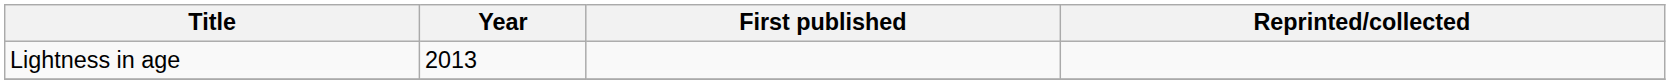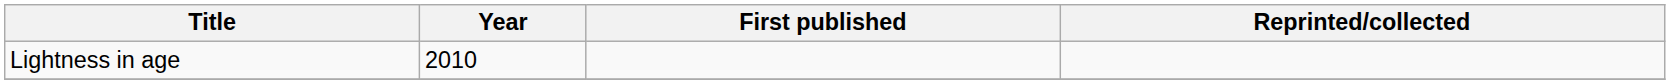 <table class='wikitable sortable' width='90%'>
 <tr>
 <th width=25%>Title</th>
 <th>Year</th>
 <th>First published</th>
 <th>Reprinted/collected</th>
 </tr>
 <tr>
 <td>Lightness in age</td>
-<td>2013</td>
+<td>2010</td>
 <td></td>
 <td></td>
 </tr>
 <tr>
 </tr>
 </table>
